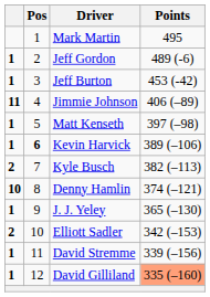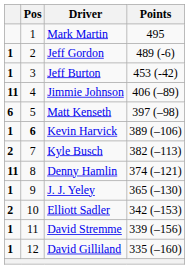 <table class="wikitable" style="font-size: 95%;">
 <tr>
 <th></th>
 <th>Pos</th>
 <th>Driver</th>
 <th>Points</th>
 </tr>
 <tr>
 <td align="left"></td>
 <td style="text-align:center;">1</td>
 <td><a href='#'>Mark Martin</a></td>
 <td style="text-align:center;">495</td>
 </tr>
 <tr>
 <td align="left">  <strong>1</strong></td>
 <td style="text-align:center;">2</td>
 <td><a href='#'>Jeff Gordon</a></td>
 <td style="text-align:center;">489 (-6)</td>
 </tr>
 <tr>
 <td align="left">  <strong>1</strong></td>
 <td style="text-align:center;">3</td>
 <td><a href='#'>Jeff Burton</a></td>
 <td style="text-align:center;">453 (-42)</td>
 </tr>
 <tr>
 <td align="left">  <strong>11</strong></td>
 <td style="text-align:center;">4</td>
 <td><a href='#'>Jimmie Johnson</a></td>
 <td style="text-align:center;">406 (–89)</td>
 </tr>
 <tr>
-<td align="left">  <strong>1</strong></td>
+<td align="left">  <strong>6</strong></td>
 <td style="text-align:center;">5</td>
 <td><a href='#'>Matt Kenseth</a></td>
 <td style="text-align:center;">397 (–98)</td>
 </tr>
 <tr>
 <td align="left">  <strong>1</strong></td>
 <td style="text-align:center;"><strong>6</strong></td>
 <td><a href='#'>Kevin Harvick</a></td>
 <td style="text-align:center;">389 (–106)</td>
 </tr>
 <tr 9>
 <td align="left">  <strong>2</strong></td>
 <td style="text-align:center;">7</td>
 <td><a href='#'>Kyle Busch</a></td>
 <td style="text-align:center;">382 (–113)</td>
 </tr>
 <tr>
-<td align="left">  <strong>10</strong></td>
+<td align="left">  <strong>11</strong></td>
 <td style="text-align:center;">8</td>
 <td><a href='#'>Denny Hamlin</a></td>
 <td style="text-align:center;">374 (–121)</td>
 </tr>
 <tr>
 <td align="left">  <strong>1</strong></td>
 <td style="text-align:center;">9</td>
 <td><a href='#'>J. J. Yeley</a></td>
 <td style="text-align:center;">365 (–130)</td>
 </tr>
 <tr>
 <td align="left">  <strong>2</strong></td>
 <td style="text-align:center;">10</td>
 <td><a href='#'>Elliott Sadler</a></td>
 <td style="text-align:center;">342 (–153)</td>
 </tr>
 <tr>
 <td align="left">  <strong>1</strong></td>
 <td style="text-align:center;">11</td>
 <td><a href='#'>David Stremme</a></td>
 <td style="text-align:center;">339 (–156)</td>
 </tr>
 <tr>
 <td align="left">  <strong>1</strong></td>
 <td style="text-align:center;">12</td>
 <td><a href='#'>David Gilliland</a></td>
-<td style="background: lightsalmon; text-align:center;">335 (–160)</td>
+<td style="text-align:center;">335 (–160)</td>
 </tr>
 <tr class="sortbottom">
 <th colspan="9"></th>
 </tr>
 </table>
